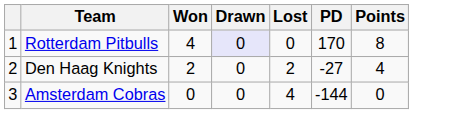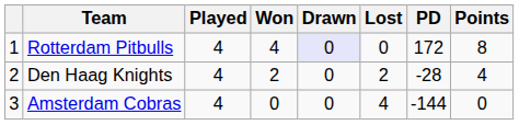 <table class="wikitable" style="text-align:center;">
 <tr>
 <th></th>
 <th>Team</th>
+<th>Played</th>
 <th>Won</th>
 <th>Drawn</th>
 <th>Lost</th>
 <th>PD</th>
 <th>Points</th>
 </tr>
 <tr>
 <td style="text-align:left;">1</td>
 <td style="text-align:left;"><a href='#'>Rotterdam Pitbulls</a></td>
 <td>4</td>
+<td>4</td>
 <td style="background: lavender;">0</td>
 <td>0</td>
-<td>170</td>
+<td>172</td>
 <td>8</td>
 </tr>
 <tr>
 <td style="text-align:left;">2</td>
 <td style="text-align:left;">Den Haag Knights</td>
+<td>4</td>
 <td>2</td>
 <td>0</td>
 <td>2</td>
-<td>-27</td>
+<td>-28</td>
 <td>4</td>
 </tr>
 <tr>
 <td style="text-align:left;">3</td>
 <td style="text-align:left;"><a href='#'>Amsterdam Cobras</a></td>
+<td>4</td>
 <td>0</td>
 <td>0</td>
 <td>4</td>
 <td>-144</td>
 <td>0</td>
 </tr>
 </table>
